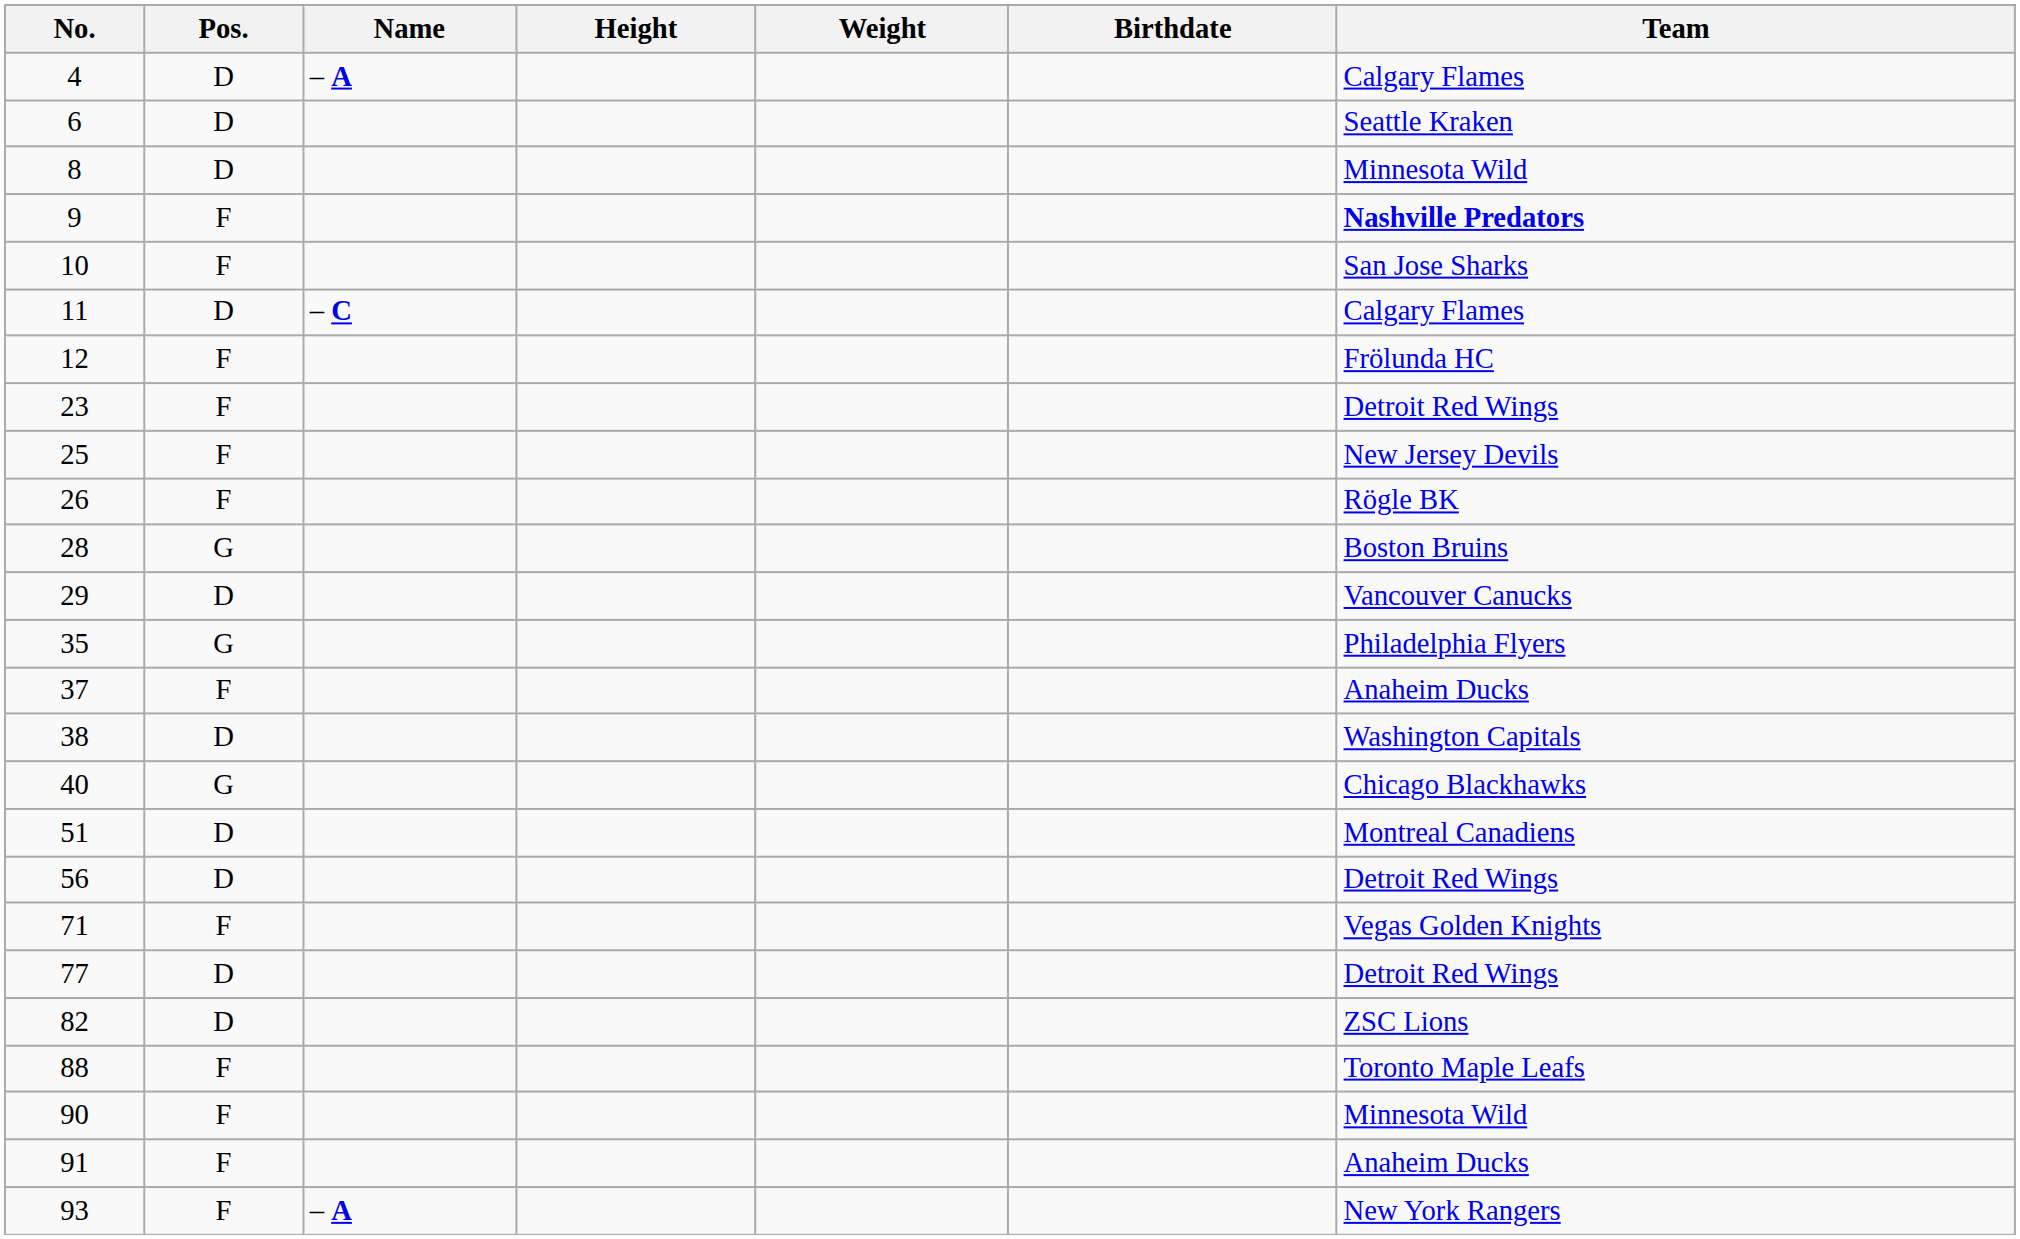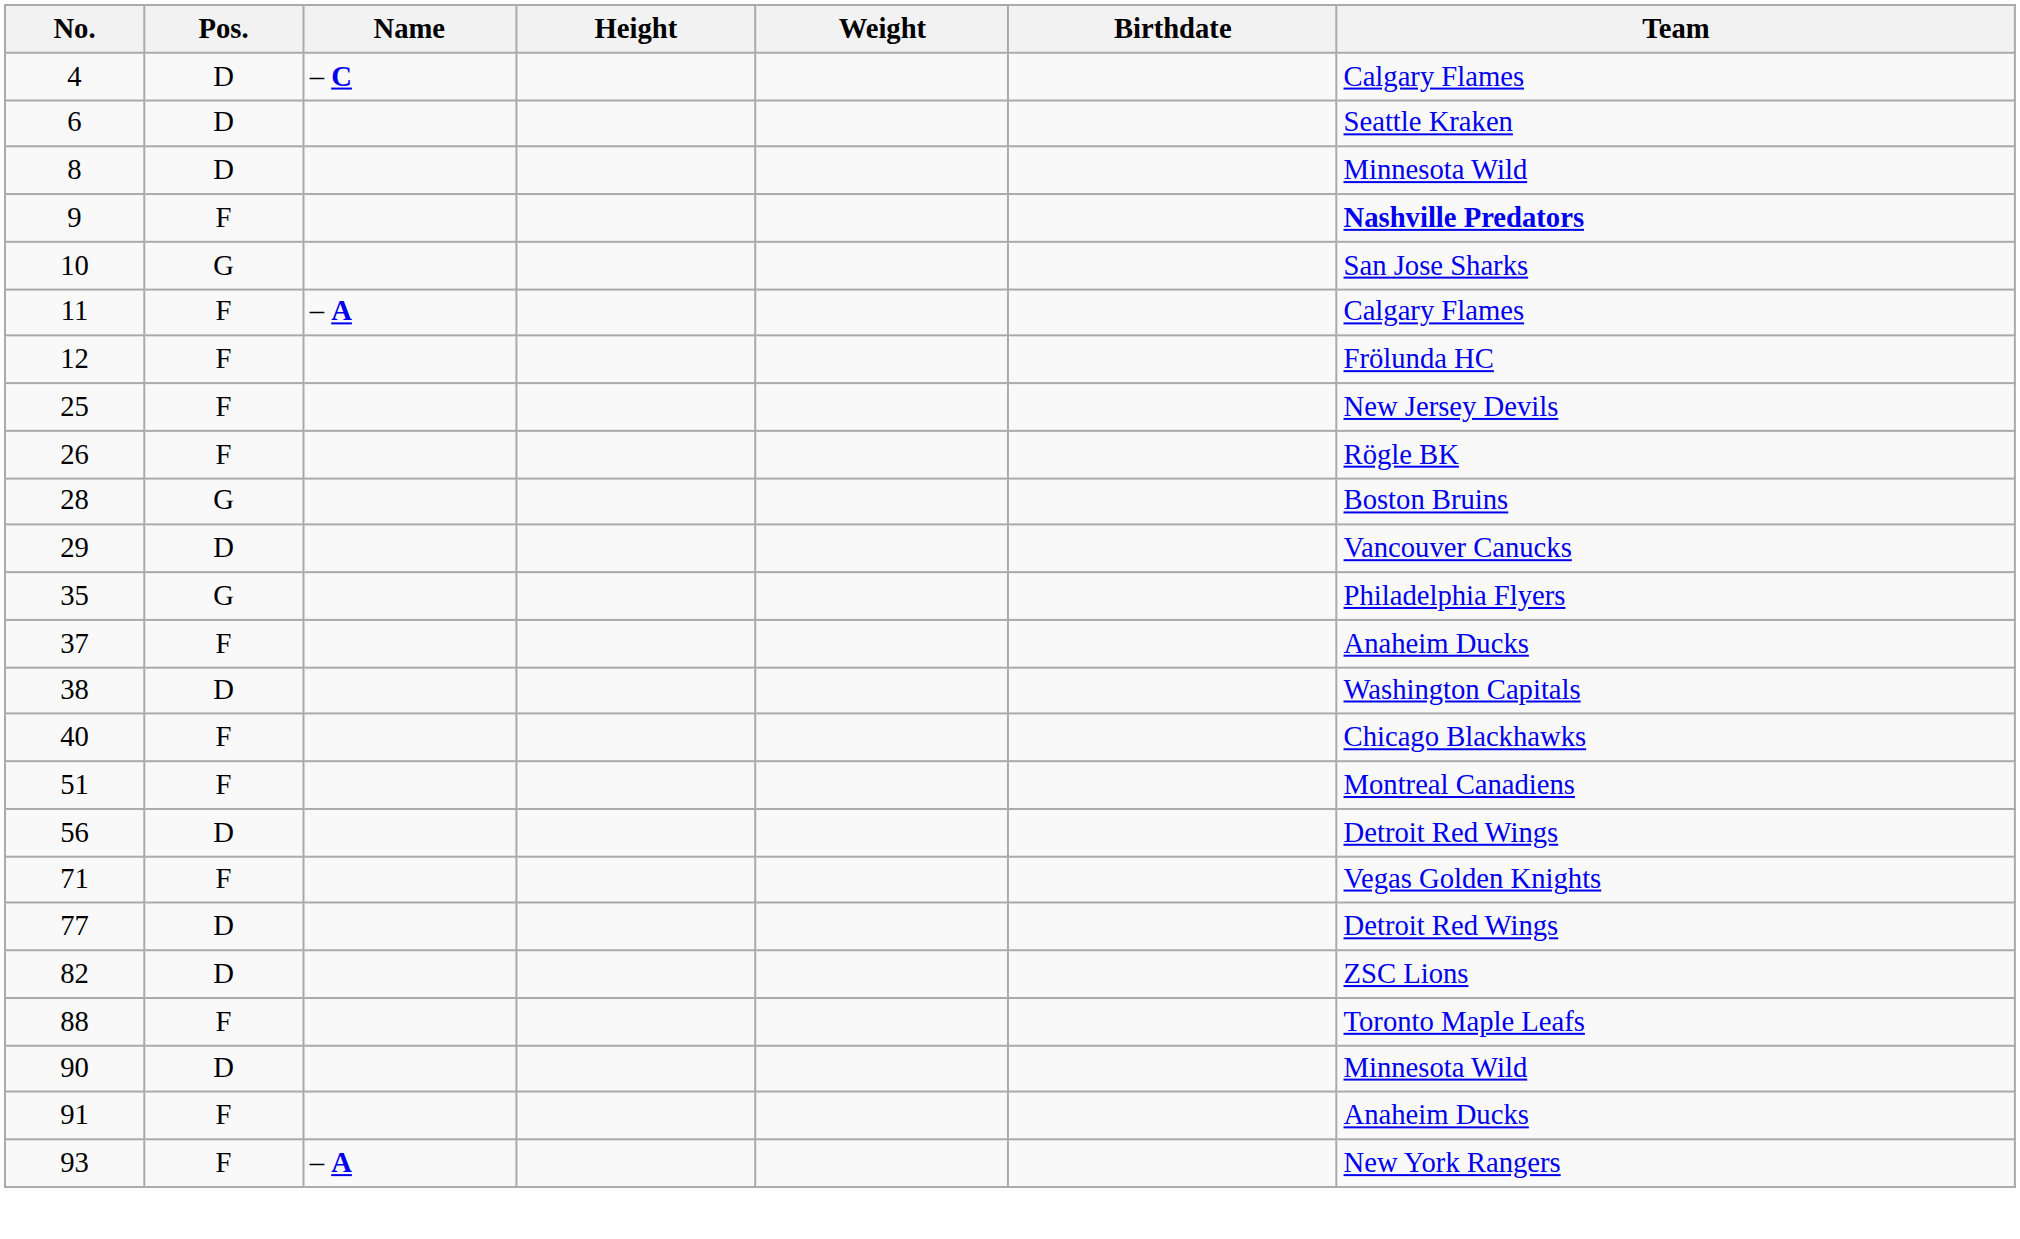 <table width="80%" class="wikitable sortable" style="font-size: 90%; text-align: center;">
 <tr>
 <th>No.</th>
 <th>Pos.</th>
 <th>Name</th>
 <th>Height</th>
 <th>Weight</th>
 <th>Birthdate</th>
 <th>Team</th>
 </tr>
 <tr>
 <td>4</td>
 <td>D</td>
-<td align=left> – <strong><a href='#'>A</a></strong></td>
+<td align=left> – <strong><a href='#'>C</a></strong></td>
 <td></td>
 <td></td>
 <td></td>
 <td style="text-align:left;"> <a href='#'>Calgary Flames</a></td>
 </tr>
 <tr>
 <td>6</td>
 <td>D</td>
 <td align=left></td>
 <td></td>
 <td></td>
 <td></td>
 <td style="text-align:left;"> <a href='#'>Seattle Kraken</a></td>
 </tr>
 <tr>
 <td>8</td>
 <td>D</td>
 <td align="left"></td>
 <td></td>
 <td></td>
 <td></td>
 <td style="text-align:left;"> <a href='#'>Minnesota Wild</a></td>
 </tr>
 <tr>
 <td>9</td>
 <td>F</td>
 <td align="left"></td>
 <td></td>
 <td></td>
 <td></td>
 <td style="text-align:left;"><strong> <a href='#'>Nashville Predators</a></strong></td>
 </tr>
 <tr>
 <td>10</td>
-<td>F</td>
+<td>G</td>
 <td align=left></td>
 <td></td>
 <td></td>
 <td></td>
 <td style="text-align:left;"> <a href='#'>San Jose Sharks</a></td>
 </tr>
 <tr>
 <td>11</td>
-<td>D</td>
-<td align=left> – <strong><a href='#'>C</a></strong></td>
+<td>F</td>
+<td align=left> – <strong><a href='#'>A</a></strong></td>
 <td></td>
 <td></td>
 <td></td>
 <td style="text-align:left;"> <a href='#'>Calgary Flames</a></td>
 </tr>
 <tr>
 <td>12</td>
 <td>F</td>
 <td align=left></td>
 <td></td>
 <td></td>
 <td></td>
 <td style="text-align:left;"> <a href='#'>Frölunda HC</a></td>
-</tr>
-<tr>
-<td>23</td>
-<td>F</td>
-<td align="left"></td>
-<td></td>
-<td></td>
-<td></td>
-<td style="text-align:left;"> <a href='#'>Detroit Red Wings</a></td>
 </tr>
 <tr>
 <td>25</td>
 <td>F</td>
 <td align=left></td>
 <td></td>
 <td></td>
 <td></td>
 <td style="text-align:left;"> <a href='#'>New Jersey Devils</a></td>
 </tr>
 <tr>
 <td>26</td>
 <td>F</td>
 <td align="left"></td>
 <td></td>
 <td></td>
 <td></td>
 <td style="text-align:left;"> <a href='#'>Rögle BK</a></td>
 </tr>
 <tr>
 <td>28</td>
 <td>G</td>
 <td align="left"></td>
 <td></td>
 <td></td>
 <td></td>
 <td style="text-align:left;"> <a href='#'>Boston Bruins</a></td>
 </tr>
 <tr>
 <td>29</td>
 <td>D</td>
 <td align="left"></td>
 <td></td>
 <td></td>
 <td></td>
 <td style="text-align:left;"> <a href='#'>Vancouver Canucks</a></td>
 </tr>
 <tr>
 <td>35</td>
 <td>G</td>
 <td align=left></td>
 <td></td>
 <td></td>
 <td></td>
 <td style="text-align:left;"> <a href='#'>Philadelphia Flyers</a></td>
 </tr>
 <tr>
 <td>37</td>
 <td>F</td>
 <td align=left></td>
 <td></td>
 <td></td>
 <td></td>
 <td style="text-align:left;"> <a href='#'>Anaheim Ducks</a></td>
 </tr>
 <tr>
 <td>38</td>
 <td>D</td>
 <td align=left></td>
 <td></td>
 <td></td>
 <td></td>
 <td style="text-align:left;"> <a href='#'>Washington Capitals</a></td>
 </tr>
 <tr>
 <td>40</td>
-<td>G</td>
+<td>F</td>
 <td align=left></td>
 <td></td>
 <td></td>
 <td></td>
 <td style="text-align:left;"> <a href='#'>Chicago Blackhawks</a></td>
 </tr>
 <tr>
 <td>51</td>
-<td>D</td>
+<td>F</td>
 <td align=left></td>
 <td></td>
 <td></td>
 <td></td>
 <td style="text-align:left;"> <a href='#'>Montreal Canadiens</a></td>
 </tr>
 <tr>
 <td>56</td>
 <td>D</td>
 <td align=left></td>
 <td></td>
 <td></td>
 <td></td>
 <td style="text-align:left;"> <a href='#'>Detroit Red Wings</a></td>
 </tr>
 <tr>
 <td>71</td>
 <td>F</td>
 <td align=left></td>
 <td></td>
 <td></td>
 <td></td>
 <td style="text-align:left;"> <a href='#'>Vegas Golden Knights</a></td>
 </tr>
 <tr>
 <td>77</td>
 <td>D</td>
 <td align=left></td>
 <td></td>
 <td></td>
 <td></td>
 <td style="text-align:left;"> <a href='#'>Detroit Red Wings</a></td>
 </tr>
 <tr>
 <td>82</td>
 <td>D</td>
 <td align=left></td>
 <td></td>
 <td></td>
 <td></td>
 <td style="text-align:left;"> <a href='#'>ZSC Lions</a></td>
 </tr>
 <tr>
 <td>88</td>
 <td>F</td>
 <td align=left></td>
 <td></td>
 <td></td>
 <td></td>
 <td style="text-align:left;"> <a href='#'>Toronto Maple Leafs</a></td>
 </tr>
 <tr>
 <td>90</td>
-<td>F</td>
+<td>D</td>
 <td align=left></td>
 <td></td>
 <td></td>
 <td></td>
 <td style="text-align:left;"> <a href='#'>Minnesota Wild</a></td>
 </tr>
 <tr>
 <td>91</td>
 <td>F</td>
 <td align=left></td>
 <td></td>
 <td></td>
 <td></td>
 <td style="text-align:left;"> <a href='#'>Anaheim Ducks</a></td>
 </tr>
 <tr>
 <td>93</td>
 <td>F</td>
 <td align=left> – <strong><a href='#'>A</a></strong></td>
 <td></td>
 <td></td>
 <td></td>
 <td style="text-align:left;"> <a href='#'>New York Rangers</a></td>
 </tr>
 </table>
